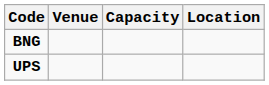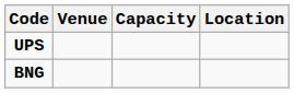 <table class="wikitable sortable">
 <tr>
 <th>Code</th>
 <th>Venue</th>
 <th>Capacity</th>
 <th>Location</th>
 </tr>
 <tr>
+<td align=center><strong>UPS</strong></td>
+<td></td>
+<td></td>
+<td></td>
+</tr>
+<tr>
 <td align=center><strong>BNG</strong></td>
 <td></td>
 <td></td>
 <td></td>
 </tr>
-<tr>
-<td align=center><strong>UPS</strong></td>
-<td></td>
-<td></td>
-<td></td>
-</tr>
 </table>
